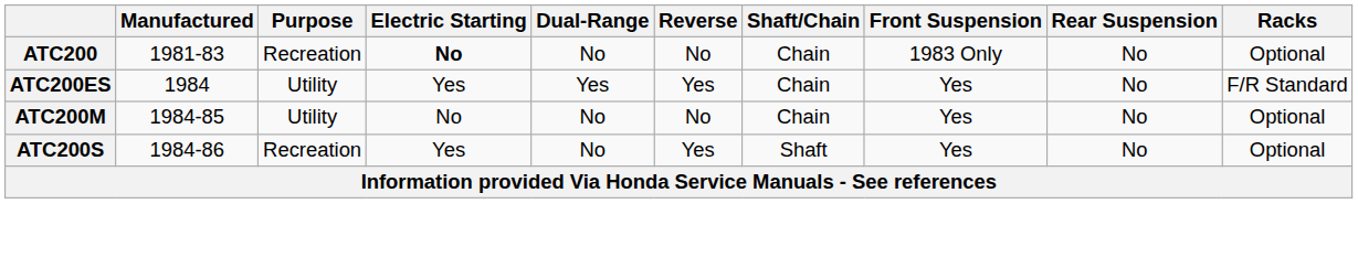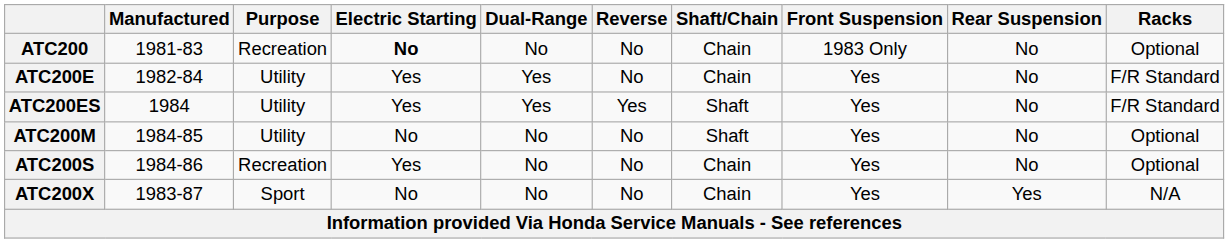 <table class="wikitable" style="text-align: center;">
 <tr>
 <th></th>
 <th>Manufactured</th>
 <th>Purpose</th>
 <th>Electric Starting</th>
 <th>Dual-Range</th>
 <th>Reverse</th>
 <th>Shaft/Chain</th>
 <th>Front Suspension</th>
 <th>Rear Suspension</th>
 <th>Racks</th>
 </tr>
 <tr>
 <th>ATC200</th>
 <td>1981-83</td>
 <td>Recreation</td>
 <td><strong>No</strong></td>
 <td>No</td>
 <td>No</td>
 <td>Chain</td>
 <td>1983 Only</td>
 <td>No</td>
 <td>Optional</td>
 </tr>
 <tr>
+<th>ATC200E</th>
+<td>1982-84</td>
+<td>Utility</td>
+<td>Yes</td>
+<td>Yes</td>
+<td>No</td>
+<td>Chain</td>
+<td>Yes</td>
+<td>No</td>
+<td>F/R Standard</td>
+</tr>
+<tr>
 <th>ATC200ES</th>
 <td>1984</td>
 <td>Utility</td>
 <td>Yes</td>
 <td>Yes</td>
 <td>Yes</td>
-<td>Chain</td>
+<td>Shaft</td>
 <td>Yes</td>
 <td>No</td>
 <td>F/R Standard</td>
 </tr>
 <tr>
 <th>ATC200M</th>
 <td>1984-85</td>
 <td>Utility</td>
 <td>No</td>
 <td>No</td>
 <td>No</td>
-<td>Chain</td>
+<td>Shaft</td>
 <td>Yes</td>
 <td>No</td>
 <td>Optional</td>
 </tr>
 <tr>
 <th>ATC200S</th>
 <td>1984-86</td>
 <td>Recreation</td>
 <td>Yes</td>
 <td>No</td>
-<td>Yes</td>
-<td>Shaft</td>
+<td>No</td>
+<td>Chain</td>
 <td>Yes</td>
 <td>No</td>
 <td>Optional</td>
 </tr>
 <tr>
+<th>ATC200X</th>
+<td>1983-87</td>
+<td>Sport</td>
+<td>No</td>
+<td>No</td>
+<td>No</td>
+<td>Chain</td>
+<td>Yes</td>
+<td>Yes</td>
+<td>N/A</td>
+</tr>
+<tr>
 <th colspan="10">Information provided Via Honda Service Manuals - See references</th>
 </tr>
 </table>
